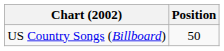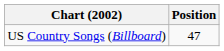 <table class="wikitable sortable">
 <tr>
 <th scope="col">Chart (2002)</th>
 <th scope="col">Position</th>
 </tr>
 <tr>
 <td>US <a href='#'>Country Songs</a> (<em><a href='#'>Billboard</a></em>)</td>
-<td align="center">50</td>
+<td align="center">47</td>
 </tr>
 </table>
